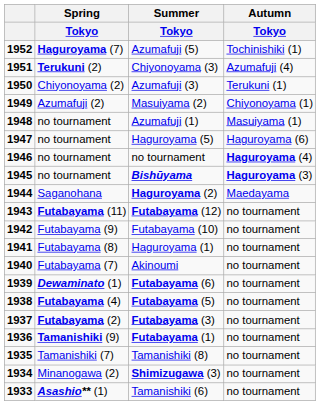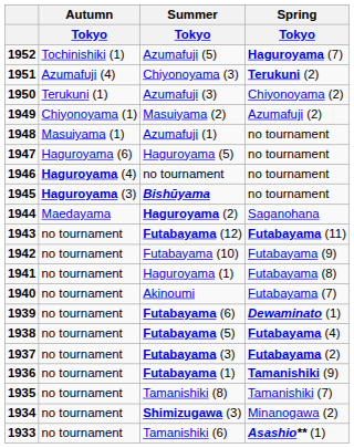 <table class="wikitable">
 <tr style="background:#efefef;">
 <th></th>
+<th>Autumn</th>
+<th>Summer</th>
 <th>Spring</th>
-<th>Summer</th>
-<th>Autumn</th>
 </tr>
 <tr>
 <th></th>
 <th><a href='#'>Tokyo</a></th>
 <th><a href='#'>Tokyo</a></th>
 <th><a href='#'>Tokyo</a></th>
 </tr>
 <tr>
 <td><strong>1952</strong></td>
+<td><a href='#'>Tochinishiki</a> (1)</td>
+<td><a href='#'>Azumafuji</a> (5)</td>
 <td><strong><a href='#'>Haguroyama</a></strong> (7)</td>
-<td><a href='#'>Azumafuji</a> (5)</td>
-<td><a href='#'>Tochinishiki</a> (1)</td>
 </tr>
 <tr>
 <td><strong>1951</strong></td>
+<td><a href='#'>Azumafuji</a> (4)</td>
+<td><a href='#'>Chiyonoyama</a> (3)</td>
 <td><strong><a href='#'>Terukuni</a></strong> (2)</td>
-<td><a href='#'>Chiyonoyama</a> (3)</td>
-<td><a href='#'>Azumafuji</a> (4)</td>
 </tr>
 <tr>
 <td><strong>1950</strong></td>
+<td><a href='#'>Terukuni</a> (1)</td>
+<td><a href='#'>Azumafuji</a> (3)</td>
 <td><a href='#'>Chiyonoyama</a> (2)</td>
-<td><a href='#'>Azumafuji</a> (3)</td>
-<td><a href='#'>Terukuni</a> (1)</td>
 </tr>
 <tr>
 <td><strong>1949</strong></td>
+<td><a href='#'>Chiyonoyama</a> (1)</td>
+<td><a href='#'>Masuiyama</a> (2)</td>
 <td><a href='#'>Azumafuji</a> (2)</td>
-<td><a href='#'>Masuiyama</a> (2)</td>
-<td><a href='#'>Chiyonoyama</a> (1)</td>
 </tr>
 <tr>
 <td><strong>1948</strong></td>
+<td><a href='#'>Masuiyama</a> (1)</td>
+<td><a href='#'>Azumafuji</a> (1)</td>
 <td>no tournament</td>
-<td><a href='#'>Azumafuji</a> (1)</td>
-<td><a href='#'>Masuiyama</a> (1)</td>
 </tr>
 <tr>
 <td><strong>1947</strong></td>
+<td><a href='#'>Haguroyama</a> (6)</td>
+<td><a href='#'>Haguroyama</a> (5)</td>
 <td>no tournament</td>
-<td><a href='#'>Haguroyama</a> (5)</td>
-<td><a href='#'>Haguroyama</a> (6)</td>
 </tr>
 <tr>
 <td><strong>1946</strong></td>
+<td><strong><a href='#'>Haguroyama</a></strong> (4)</td>
 <td>no tournament</td>
 <td>no tournament</td>
-<td><strong><a href='#'>Haguroyama</a></strong> (4)</td>
 </tr>
 <tr>
 <td><strong>1945</strong></td>
+<td><strong><a href='#'>Haguroyama</a></strong> (3)</td>
+<td><strong><em><a href='#'>Bishūyama</a></em></strong></td>
 <td>no tournament</td>
-<td><strong><em><a href='#'>Bishūyama</a></em></strong></td>
-<td><strong><a href='#'>Haguroyama</a></strong> (3)</td>
 </tr>
 <tr>
 <td><strong>1944</strong></td>
+<td><a href='#'>Maedayama</a></td>
+<td><strong><a href='#'>Haguroyama</a></strong> (2)</td>
 <td><a href='#'>Saganohana</a></td>
-<td><strong><a href='#'>Haguroyama</a></strong> (2)</td>
-<td><a href='#'>Maedayama</a></td>
 </tr>
 <tr>
 <td><strong>1943</strong></td>
+<td>no tournament</td>
+<td><strong><a href='#'>Futabayama</a></strong> (12)</td>
 <td><strong><a href='#'>Futabayama</a></strong> (11)</td>
-<td><strong><a href='#'>Futabayama</a></strong> (12)</td>
-<td>no tournament</td>
 </tr>
 <tr>
 <td><strong>1942</strong></td>
+<td>no tournament</td>
+<td><a href='#'>Futabayama</a> (10)</td>
 <td><a href='#'>Futabayama</a> (9)</td>
-<td><a href='#'>Futabayama</a> (10)</td>
-<td>no tournament</td>
 </tr>
 <tr>
 <td><strong>1941</strong></td>
+<td>no tournament</td>
+<td><a href='#'>Haguroyama</a> (1)</td>
 <td><a href='#'>Futabayama</a> (8)</td>
-<td><a href='#'>Haguroyama</a> (1)</td>
-<td>no tournament</td>
 </tr>
 <tr>
 <td><strong>1940</strong></td>
+<td>no tournament</td>
+<td><a href='#'>Akinoumi</a></td>
 <td><a href='#'>Futabayama</a> (7)</td>
-<td><a href='#'>Akinoumi</a></td>
-<td>no tournament</td>
 </tr>
 <tr>
 <td><strong>1939</strong></td>
+<td>no tournament</td>
+<td><strong><a href='#'>Futabayama</a></strong> (6)</td>
 <td><strong><em><a href='#'>Dewaminato</a></em></strong> (1)</td>
-<td><strong><a href='#'>Futabayama</a></strong> (6)</td>
-<td>no tournament</td>
 </tr>
 <tr>
 <td><strong>1938</strong></td>
+<td>no tournament</td>
+<td><strong><a href='#'>Futabayama</a></strong> (5)</td>
 <td><strong><a href='#'>Futabayama</a></strong> (4)</td>
-<td><strong><a href='#'>Futabayama</a></strong> (5)</td>
-<td>no tournament</td>
 </tr>
 <tr>
 <td><strong>1937</strong></td>
+<td>no tournament</td>
+<td><strong><a href='#'>Futabayama</a></strong> (3)</td>
 <td><strong><a href='#'>Futabayama</a></strong> (2)</td>
-<td><strong><a href='#'>Futabayama</a></strong> (3)</td>
-<td>no tournament</td>
 </tr>
 <tr>
 <td><strong>1936</strong></td>
+<td>no tournament</td>
+<td><strong><a href='#'>Futabayama</a></strong> (1)</td>
 <td><strong><a href='#'>Tamanishiki</a></strong> (9)</td>
-<td><strong><a href='#'>Futabayama</a></strong> (1)</td>
-<td>no tournament</td>
 </tr>
 <tr>
 <td><strong>1935</strong></td>
+<td>no tournament</td>
+<td><a href='#'>Tamanishiki</a> (8)</td>
 <td><a href='#'>Tamanishiki</a> (7)</td>
-<td><a href='#'>Tamanishiki</a> (8)</td>
-<td>no tournament</td>
 </tr>
 <tr>
 <td><strong>1934</strong></td>
+<td>no tournament</td>
+<td><strong><a href='#'>Shimizugawa</a></strong> (3)</td>
 <td><a href='#'>Minanogawa</a> (2)</td>
-<td><strong><a href='#'>Shimizugawa</a></strong> (3)</td>
-<td>no tournament</td>
 </tr>
 <tr>
 <td><strong>1933</strong></td>
+<td>no tournament</td>
+<td><a href='#'>Tamanishiki</a> (6)</td>
 <td><strong><em><a href='#'>Asashio</a>**</em></strong> (1)</td>
-<td><a href='#'>Tamanishiki</a> (6)</td>
-<td>no tournament</td>
 </tr>
 </table>
